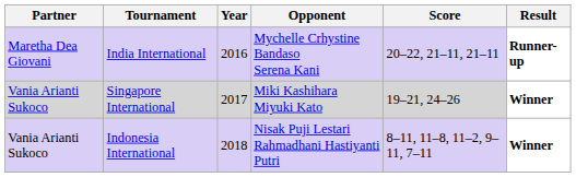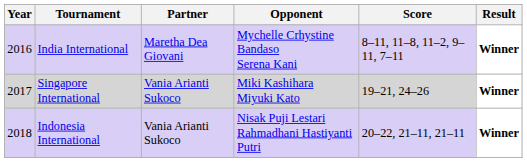 <table class="sortable wikitable" style="font-size: 90%;">
 <tr>
+<th>Year</th>
+<th>Tournament</th>
 <th>Partner</th>
-<th>Tournament</th>
-<th>Year</th>
 <th>Opponent</th>
 <th>Score</th>
 <th>Result</th>
 </tr>
 <tr style="background:#D8CEF6">
+<td align="center">2016</td>
+<td align="left"><a href='#'>India International</a></td>
 <td align="left"> <a href='#'>Maretha Dea Giovani</a></td>
-<td align="left"><a href='#'>India International</a></td>
-<td align="center">2016</td>
 <td align="left"> <a href='#'>Mychelle Crhystine Bandaso</a> <br>  <a href='#'>Serena Kani</a></td>
-<td align="left">20–22, 21–11, 21–11</td>
-<td style="text-align:left; background:white"> <strong>Runner-up</strong></td>
+<td align="left">8–11, 11–8, 11–2, 9–11, 7–11</td>
+<td style="text-align:left; background:white"> <strong>Winner</strong></td>
 </tr>
 <tr style="background:#D5D5D5">
+<td align="center">2017</td>
+<td align="left"><a href='#'>Singapore International</a></td>
 <td align="left"> <a href='#'>Vania Arianti Sukoco</a></td>
-<td align="left"><a href='#'>Singapore International</a></td>
-<td align="center">2017</td>
 <td align="left"> <a href='#'>Miki Kashihara</a> <br>  <a href='#'>Miyuki Kato</a></td>
 <td align="left">19–21, 24–26</td>
 <td style="text-align:left; background:white"> <strong>Winner</strong></td>
 </tr>
 <tr style="background:#D8CEF6">
+<td align="center">2018</td>
+<td align="left"><a href='#'>Indonesia International</a></td>
 <td align="left"> Vania Arianti Sukoco</td>
-<td align="left"><a href='#'>Indonesia International</a></td>
-<td align="center">2018</td>
 <td align="left"> <a href='#'>Nisak Puji Lestari</a> <br>  <a href='#'>Rahmadhani Hastiyanti Putri</a></td>
-<td align="left">8–11, 11–8, 11–2, 9–11, 7–11</td>
+<td align="left">20–22, 21–11, 21–11</td>
 <td style="text-align:left; background:white"> <strong>Winner</strong></td>
 </tr>
 </table>
